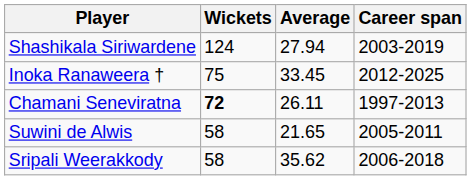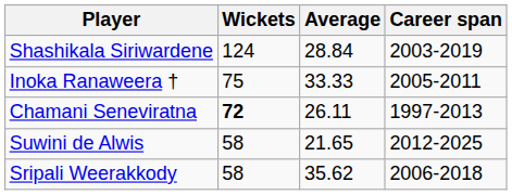 <table class="wikitable">
 <tr>
 <th>Player</th>
 <th>Wickets</th>
 <th>Average</th>
 <th>Career span</th>
 </tr>
 <tr>
 <td><a href='#'>Shashikala Siriwardene</a></td>
 <td>124</td>
-<td>27.94</td>
+<td>28.84</td>
 <td>2003-2019</td>
 </tr>
 <tr>
 <td><a href='#'>Inoka Ranaweera</a> †</td>
 <td>75</td>
-<td>33.45</td>
-<td>2012-2025</td>
+<td>33.33</td>
+<td>2005-2011</td>
 </tr>
 <tr>
 <td><a href='#'>Chamani Seneviratna</a></td>
 <td><strong>72</strong></td>
 <td>26.11</td>
 <td>1997-2013</td>
 </tr>
 <tr>
 <td><a href='#'>Suwini de Alwis</a></td>
 <td>58</td>
 <td>21.65</td>
-<td>2005-2011</td>
+<td>2012-2025</td>
 </tr>
 <tr>
 <td><a href='#'>Sripali Weerakkody</a></td>
 <td>58</td>
 <td>35.62</td>
 <td>2006-2018</td>
 </tr>
 </table>
